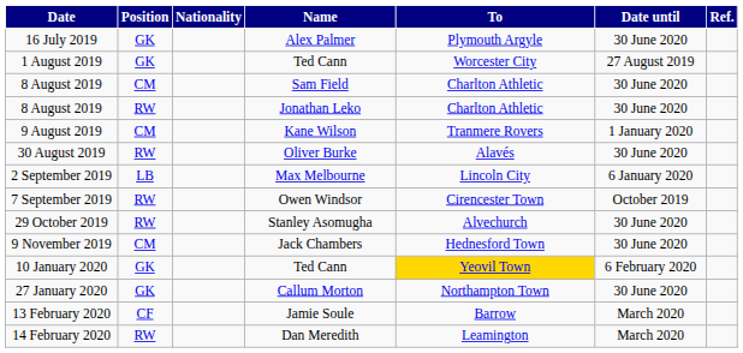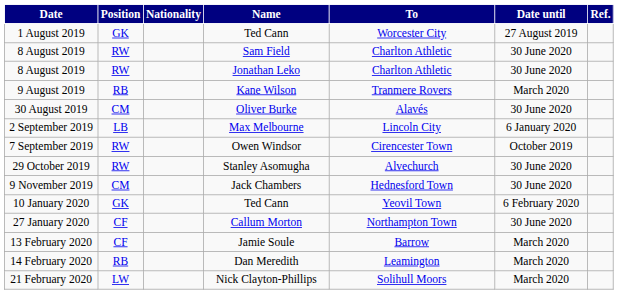 <table class="wikitable"  style="text-align:center; font-size:90%; ">
 <tr>
 <th style="background:#000080;color:#ffffff;border:1px solid #ffffff; width:110px;">Date</th>
 <th style="background:#000080;color:#ffffff;border:1px solid #ffffff; width:50px;">Position</th>
 <th style="background:#000080;color:#ffffff;border:1px solid #ffffff; width:50px;">Nationality</th>
 <th style="background:#000080;color:#ffffff;border:1px solid #ffffff; width:150px;">Name</th>
 <th style="background:#000080;color:#ffffff;border:1px solid #ffffff; width:200px;">To</th>
 <th style="background:#000080;color:#ffffff;border:1px solid #ffffff; width:110px;">Date until</th>
 <th style="background:#000080;color:#ffffff;border:1px solid #ffffff; width:25px;">Ref.</th>
-</tr>
-<tr>
-<td>16 July 2019</td>
-<td><a href='#'>GK</a></td>
-<td></td>
-<td><a href='#'>Alex Palmer</a></td>
-<td> <a href='#'>Plymouth Argyle</a></td>
-<td>30 June 2020</td>
-<td></td>
 </tr>
 <tr>
 <td>1 August 2019</td>
 <td><a href='#'>GK</a></td>
 <td></td>
 <td>Ted Cann</td>
 <td> <a href='#'>Worcester City</a></td>
 <td>27 August 2019</td>
 <td></td>
 </tr>
 <tr>
 <td>8 August 2019</td>
-<td><a href='#'>CM</a></td>
+<td><a href='#'>RW</a></td>
 <td></td>
 <td><a href='#'>Sam Field</a></td>
 <td> <a href='#'>Charlton Athletic</a></td>
 <td>30 June 2020</td>
 <td></td>
 </tr>
 <tr>
 <td>8 August 2019</td>
 <td><a href='#'>RW</a></td>
 <td></td>
 <td><a href='#'>Jonathan Leko</a></td>
 <td> <a href='#'>Charlton Athletic</a></td>
 <td>30 June 2020</td>
 <td></td>
 </tr>
 <tr>
 <td>9 August 2019</td>
-<td><a href='#'>CM</a></td>
+<td><a href='#'>RB</a></td>
 <td></td>
 <td><a href='#'>Kane Wilson</a></td>
 <td> <a href='#'>Tranmere Rovers</a></td>
-<td>1 January 2020</td>
+<td>March 2020</td>
 <td></td>
 </tr>
 <tr>
 <td>30 August 2019</td>
-<td><a href='#'>RW</a></td>
+<td><a href='#'>CM</a></td>
 <td></td>
 <td><a href='#'>Oliver Burke</a></td>
 <td> <a href='#'>Alavés</a></td>
 <td>30 June 2020</td>
 <td></td>
 </tr>
 <tr>
 <td>2 September 2019</td>
 <td><a href='#'>LB</a></td>
 <td></td>
 <td><a href='#'>Max Melbourne</a></td>
 <td> <a href='#'>Lincoln City</a></td>
 <td>6 January 2020</td>
 <td></td>
 </tr>
 <tr>
 <td>7 September 2019</td>
 <td><a href='#'>RW</a></td>
 <td></td>
 <td>Owen Windsor</td>
 <td> <a href='#'>Cirencester Town</a></td>
 <td>October 2019</td>
 <td></td>
 </tr>
 <tr>
 <td>29 October 2019</td>
 <td><a href='#'>RW</a></td>
 <td></td>
 <td>Stanley Asomugha</td>
 <td> <a href='#'>Alvechurch</a></td>
 <td>30 June 2020</td>
 <td></td>
 </tr>
 <tr>
 <td>9 November 2019</td>
 <td><a href='#'>CM</a></td>
 <td></td>
 <td>Jack Chambers</td>
 <td> <a href='#'>Hednesford Town</a></td>
 <td>30 June 2020</td>
 <td></td>
 </tr>
 <tr>
 <td>10 January 2020</td>
 <td><a href='#'>GK</a></td>
 <td></td>
 <td>Ted Cann</td>
-<td style="background: gold;"> <a href='#'>Yeovil Town</a></td>
+<td> <a href='#'>Yeovil Town</a></td>
 <td>6 February 2020</td>
 <td></td>
 </tr>
 <tr>
 <td>27 January 2020</td>
-<td><a href='#'>GK</a></td>
+<td><a href='#'>CF</a></td>
 <td></td>
 <td><a href='#'>Callum Morton</a></td>
 <td> <a href='#'>Northampton Town</a></td>
 <td>30 June 2020</td>
 <td></td>
 </tr>
 <tr>
 <td>13 February 2020</td>
 <td><a href='#'>CF</a></td>
 <td></td>
 <td>Jamie Soule</td>
 <td> <a href='#'>Barrow</a></td>
 <td>March 2020</td>
 <td></td>
 </tr>
 <tr>
 <td>14 February 2020</td>
-<td><a href='#'>RW</a></td>
+<td><a href='#'>RB</a></td>
 <td></td>
 <td>Dan Meredith</td>
 <td> <a href='#'>Leamington</a></td>
 <td>March 2020</td>
 <td></td>
 </tr>
+<tr>
+<td>21 February 2020</td>
+<td><a href='#'>LW</a></td>
+<td></td>
+<td>Nick Clayton-Phillips</td>
+<td> <a href='#'>Solihull Moors</a></td>
+<td>March 2020</td>
+<td></td>
+</tr>
 </table>
